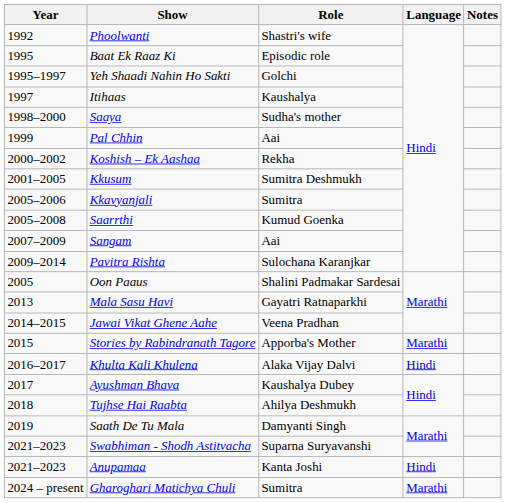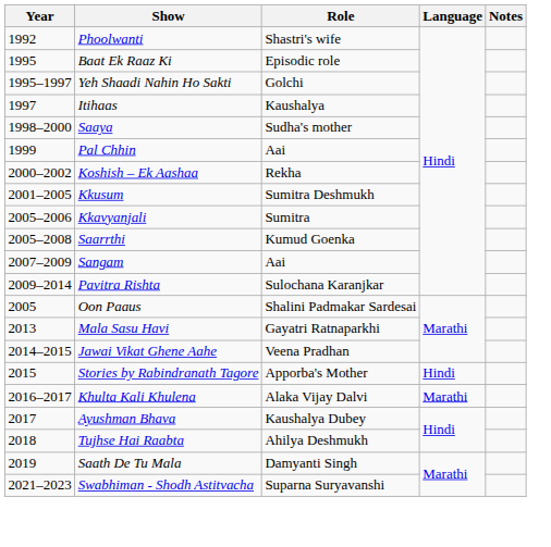 <table class="wikitable sortable">
 <tr>
 <th>Year</th>
 <th>Show</th>
 <th>Role</th>
 <th>Language</th>
 <th>Notes</th>
 </tr>
 <tr>
 <td>1992</td>
 <td><em><a href='#'>Phoolwanti</a></em></td>
 <td>Shastri's wife</td>
 <td rowspan="12"><a href='#'>Hindi</a></td>
 <td></td>
 </tr>
 <tr>
 <td>1995</td>
 <td><em>Baat Ek Raaz Ki</em></td>
 <td>Episodic role</td>
 <td></td>
 </tr>
 <tr>
 <td>1995–1997</td>
 <td><em>Yeh Shaadi Nahin Ho Sakti</em></td>
 <td>Golchi</td>
 <td></td>
 </tr>
 <tr>
 <td>1997</td>
 <td><em>Itihaas</em></td>
 <td>Kaushalya</td>
 <td></td>
 </tr>
 <tr>
 <td>1998–2000</td>
 <td><em><a href='#'>Saaya</a></em></td>
 <td>Sudha's mother</td>
 <td></td>
 </tr>
 <tr>
 <td>1999</td>
 <td><em><a href='#'>Pal Chhin</a></em></td>
 <td>Aai</td>
 <td></td>
 </tr>
 <tr>
 <td>2000–2002</td>
 <td><em><a href='#'>Koshish – Ek Aashaa</a></em></td>
 <td>Rekha</td>
 <td></td>
 </tr>
 <tr>
 <td>2001–2005</td>
 <td><em><a href='#'>Kkusum</a></em></td>
 <td>Sumitra Deshmukh</td>
 <td></td>
 </tr>
 <tr>
 <td>2005–2006</td>
 <td><em><a href='#'>Kkavyanjali</a></em></td>
 <td>Sumitra</td>
 <td></td>
 </tr>
 <tr>
 <td>2005–2008</td>
 <td><em><a href='#'>Saarrthi</a></em></td>
 <td>Kumud Goenka</td>
 <td></td>
 </tr>
 <tr>
 <td>2007–2009</td>
 <td><em><a href='#'>Sangam</a></em></td>
 <td>Aai</td>
 <td></td>
 </tr>
 <tr>
 <td>2009–2014</td>
 <td><em><a href='#'>Pavitra Rishta</a></em></td>
 <td>Sulochana Karanjkar</td>
 <td></td>
 </tr>
 <tr>
 <td>2005</td>
 <td><em>Oon Paaus</em></td>
 <td>Shalini Padmakar Sardesai</td>
 <td rowspan="3"><a href='#'>Marathi</a></td>
 <td></td>
 </tr>
 <tr>
 <td>2013</td>
 <td><em><a href='#'>Mala Sasu Havi</a></em></td>
 <td>Gayatri Ratnaparkhi</td>
 <td></td>
 </tr>
 <tr>
 <td>2014–2015</td>
 <td><em><a href='#'>Jawai Vikat Ghene Aahe</a></em></td>
 <td>Veena Pradhan</td>
 <td></td>
 </tr>
 <tr>
 <td>2015</td>
 <td><em><a href='#'>Stories by Rabindranath Tagore</a></em></td>
 <td>Apporba's Mother</td>
-<td><a href='#'>Marathi</a></td>
+<td><a href='#'>Hindi</a></td>
 <td></td>
 </tr>
 <tr>
 <td>2016–2017</td>
 <td><em><a href='#'>Khulta Kali Khulena</a></em></td>
 <td>Alaka Vijay Dalvi</td>
-<td><a href='#'>Hindi</a></td>
+<td><a href='#'>Marathi</a></td>
 <td></td>
 </tr>
 <tr>
 <td>2017</td>
 <td><em><a href='#'>Ayushman Bhava</a></em></td>
 <td>Kaushalya Dubey</td>
 <td rowspan="2"><a href='#'>Hindi</a></td>
 <td></td>
 </tr>
 <tr>
 <td>2018</td>
 <td><em><a href='#'>Tujhse Hai Raabta</a></em></td>
 <td>Ahilya Deshmukh</td>
 <td></td>
 </tr>
 <tr>
 <td>2019</td>
 <td><em>Saath De Tu Mala</em></td>
 <td>Damyanti Singh</td>
 <td rowspan="2"><a href='#'>Marathi</a></td>
 <td></td>
 </tr>
 <tr>
 <td>2021–2023</td>
 <td><em><a href='#'>Swabhiman - Shodh Astitvacha</a></em></td>
 <td>Suparna Suryavanshi</td>
 <td></td>
 </tr>
-<tr>
-<td>2021–2023</td>
-<td><em><a href='#'>Anupamaa</a></em></td>
-<td>Kanta Joshi</td>
-<td><a href='#'>Hindi</a></td>
-<td></td>
-</tr>
-<tr>
-<td>2024 – present</td>
-<td><em><a href='#'>Gharoghari Matichya Chuli</a></em></td>
-<td>Sumitra</td>
-<td><a href='#'>Marathi</a></td>
-<td></td>
-</tr>
 </table>
